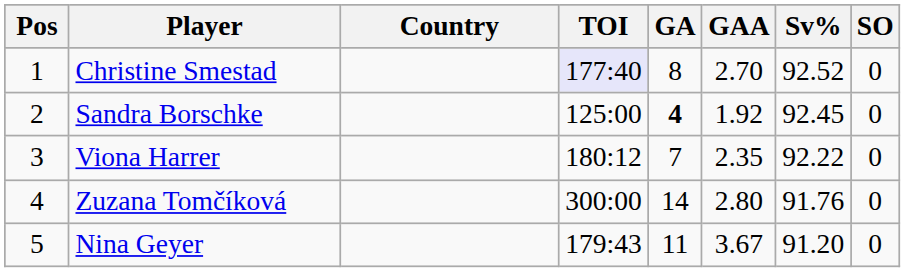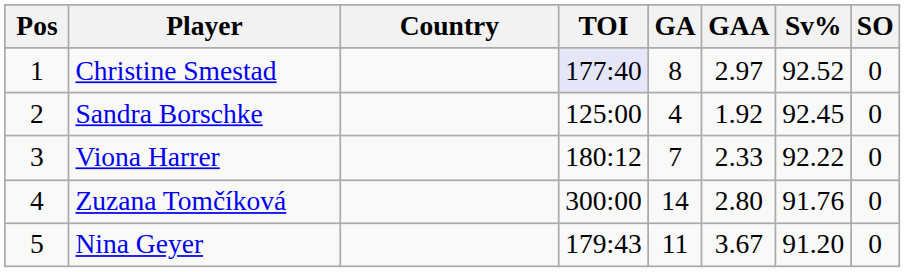 <table class="wikitable sortable" style="text-align: center;">
 <tr>
 <th width=30>Pos</th>
 <th width=150>Player</th>
 <th width=120>Country</th>
 <th width=20>TOI</th>
 <th width=20>GA</th>
 <th width=20>GAA</th>
 <th width=20>Sv%</th>
 <th width=20>SO</th>
 </tr>
 <tr>
 <td>1</td>
 <td align=left><a href='#'>Christine Smestad</a></td>
 <td align=left></td>
 <td style="background: lavender;">177:40</td>
 <td>8</td>
-<td>2.70</td>
+<td>2.97</td>
 <td>92.52</td>
 <td>0</td>
 </tr>
 <tr>
 <td>2</td>
 <td align=left><a href='#'>Sandra Borschke</a></td>
 <td align=left></td>
 <td>125:00</td>
-<td><strong>4</strong></td>
+<td>4</td>
 <td>1.92</td>
 <td>92.45</td>
 <td>0</td>
 </tr>
 <tr>
 <td>3</td>
 <td align=left><a href='#'>Viona Harrer</a></td>
 <td align=left></td>
 <td>180:12</td>
 <td>7</td>
-<td>2.35</td>
+<td>2.33</td>
 <td>92.22</td>
 <td>0</td>
 </tr>
 <tr>
 <td>4</td>
 <td align=left><a href='#'>Zuzana Tomčíková</a></td>
 <td align=left></td>
 <td>300:00</td>
 <td>14</td>
 <td>2.80</td>
 <td>91.76</td>
 <td>0</td>
 </tr>
 <tr>
 <td>5</td>
 <td align=left><a href='#'>Nina Geyer</a></td>
 <td align=left></td>
 <td>179:43</td>
 <td>11</td>
 <td>3.67</td>
 <td>91.20</td>
 <td>0</td>
 </tr>
 </table>
